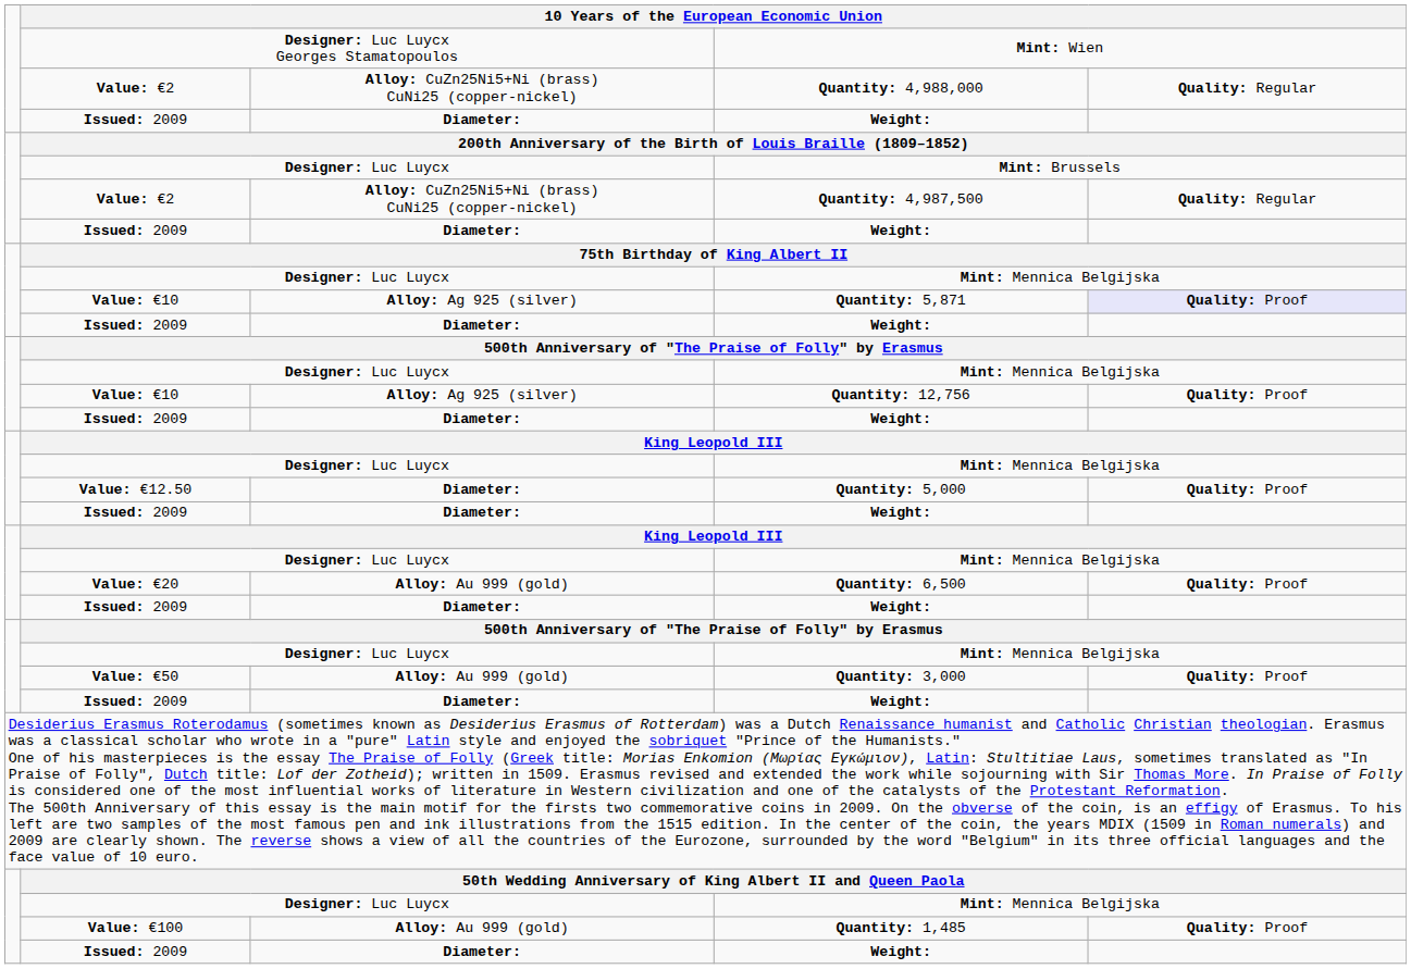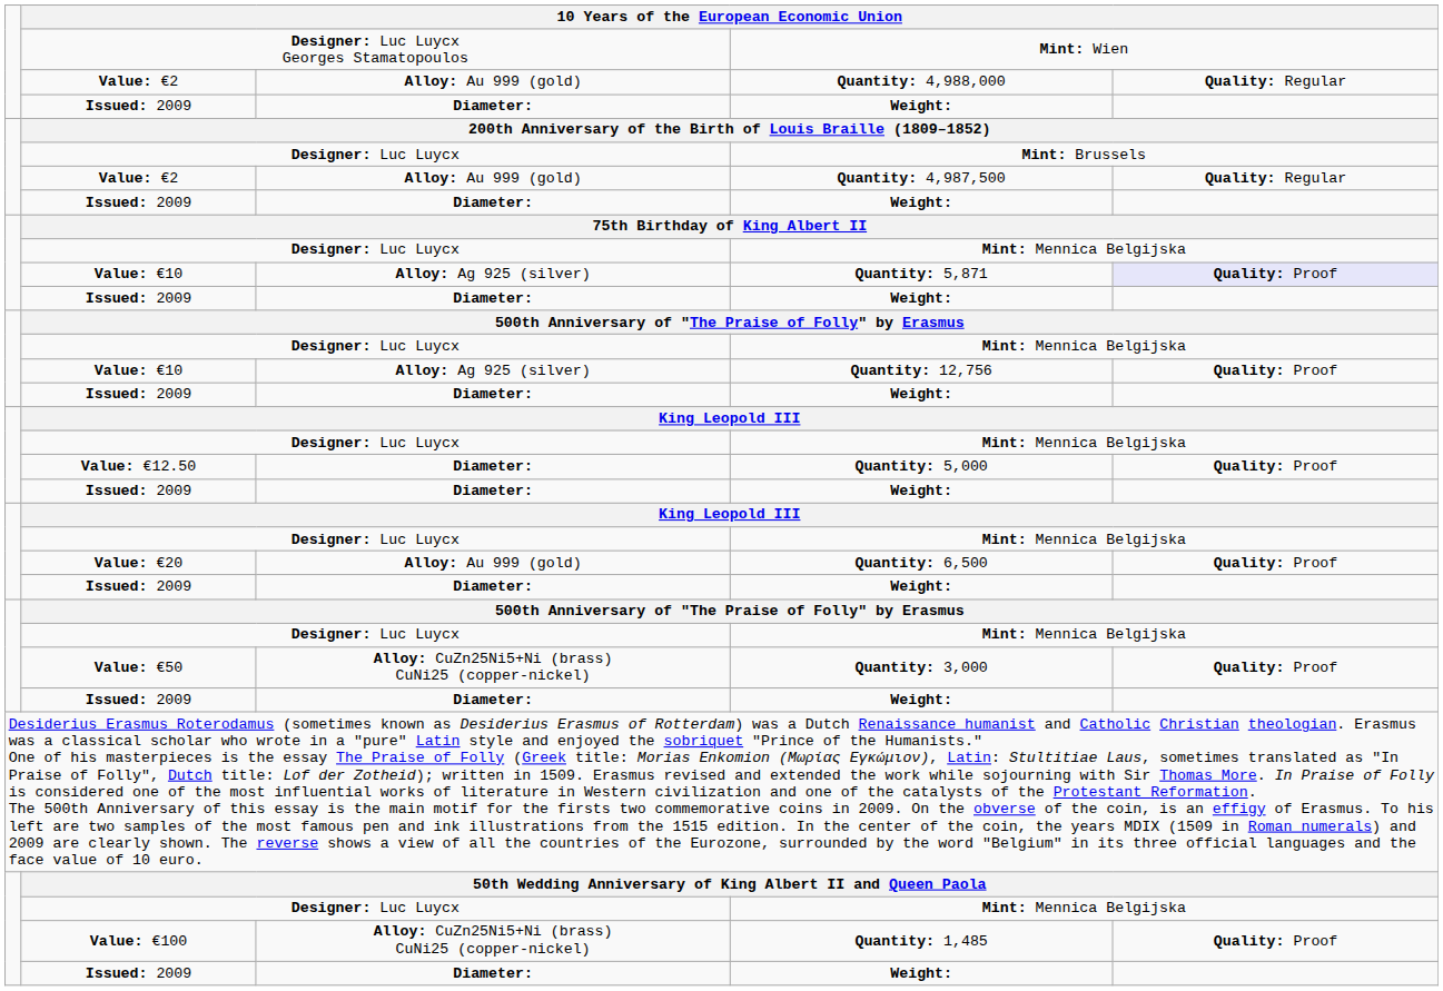 <table class="wikitable" style="width:100%;">
 <tr>
 <td rowspan="4"  style="width:330px; white-space:nowrap;"> </td>
 <th scope=col colspan="4"  style="text-align:center">10 Years of the <a href='#'>European Economic Union</a></th>
 </tr>
 <tr style="text-align:center;">
 <td colspan="2"  style="width:50%; "><strong>Designer:</strong> Luc Luycx<br>Georges Stamatopoulos</td>
 <td colspan="2"  style="width:50%; "><strong>Mint:</strong> Wien</td>
 </tr>
 <tr>
 <td align=center><strong>Value:</strong> €2</td>
-<td align=center><strong>Alloy:</strong> CuZn25Ni5+Ni (brass)<br>CuNi25 (copper-nickel)</td>
+<td align=center><strong>Alloy:</strong> Au 999 (gold)</td>
 <td align=center><strong>Quantity:</strong> 4,988,000</td>
 <td align=center><strong>Quality:</strong> Regular</td>
 </tr>
 <tr>
 <td align=center><strong>Issued:</strong> 2009</td>
 <td align=center><strong>Diameter:</strong> </td>
 <td align=center><strong>Weight:</strong> </td>
 <td align=center></td>
 </tr>
 <tr>
 <td rowspan="4"  style="width:330px; white-space:nowrap;"> </td>
 <th scope=col colspan="4"  style="text-align:center">200th Anniversary of the Birth of <a href='#'>Louis Braille</a> (1809–1852)</th>
 </tr>
 <tr style="text-align:center;">
 <td colspan="2"  style="width:50%; "><strong>Designer:</strong> Luc Luycx</td>
 <td colspan="2"  style="width:50%; "><strong>Mint:</strong> Brussels</td>
 </tr>
 <tr>
 <td align=center><strong>Value:</strong> €2</td>
-<td align=center><strong>Alloy:</strong> CuZn25Ni5+Ni (brass)<br>CuNi25 (copper-nickel)</td>
+<td align=center><strong>Alloy:</strong> Au 999 (gold)</td>
 <td align=center><strong>Quantity:</strong> 4,987,500</td>
 <td align=center><strong>Quality:</strong> Regular</td>
 </tr>
 <tr>
 <td align=center><strong>Issued:</strong> 2009</td>
 <td align=center><strong>Diameter:</strong> </td>
 <td align=center><strong>Weight:</strong> </td>
 <td align=center></td>
 </tr>
 <tr>
 <td rowspan="4"  style="width:330px; white-space:nowrap;"> </td>
 <th scope=col colspan="4"  style="text-align:center">75th Birthday of <a href='#'>King Albert II</a></th>
 </tr>
 <tr style="text-align:center;">
 <td colspan="2"  style="width:50%; "><strong>Designer:</strong> Luc Luycx</td>
 <td colspan="2"  style="width:50%; "><strong>Mint:</strong> Mennica Belgijska</td>
 </tr>
 <tr>
 <td align=center><strong>Value:</strong> €10</td>
 <td align=center><strong>Alloy:</strong> Ag 925 (silver)</td>
 <td align=center><strong>Quantity:</strong> 5,871</td>
 <td align=center style="background: lavender;"><strong>Quality:</strong> Proof</td>
 </tr>
 <tr>
 <td align=center><strong>Issued:</strong> 2009</td>
 <td align=center><strong>Diameter:</strong> </td>
 <td align=center><strong>Weight:</strong> </td>
 <td align=center></td>
 </tr>
 <tr>
 <td rowspan="4"  style="width:330px; white-space:nowrap;"> </td>
 <th scope=col colspan="4"  style="text-align:center">500th Anniversary of "<a href='#'>The Praise of Folly</a>" by <a href='#'>Erasmus</a></th>
 </tr>
 <tr style="text-align:center;">
 <td colspan="2"  style="width:50%; "><strong>Designer:</strong> Luc Luycx</td>
 <td colspan="2"  style="width:50%; "><strong>Mint:</strong> Mennica Belgijska</td>
 </tr>
 <tr>
 <td align=center><strong>Value:</strong> €10</td>
 <td align=center><strong>Alloy:</strong> Ag 925 (silver)</td>
 <td align=center><strong>Quantity:</strong> 12,756</td>
 <td align=center><strong>Quality:</strong> Proof</td>
 </tr>
 <tr>
 <td align=center><strong>Issued:</strong> 2009</td>
 <td align=center><strong>Diameter:</strong> </td>
 <td align=center><strong>Weight:</strong> </td>
 <td align=center></td>
 </tr>
 <tr>
 <td rowspan="4"  style="width:330px; white-space:nowrap;"> </td>
 <th scope=col colspan="4"  style="text-align:center"><a href='#'>King Leopold III</a></th>
 </tr>
 <tr style="text-align:center;">
 <td colspan="2"  style="width:50%; "><strong>Designer:</strong> Luc Luycx</td>
 <td colspan="2"  style="width:50%; "><strong>Mint:</strong> Mennica Belgijska</td>
 </tr>
 <tr>
 <td align=center><strong>Value:</strong> €12.50</td>
 <td align=center><strong>Diameter:</strong> </td>
 <td align=center><strong>Quantity:</strong> 5,000</td>
 <td align=center><strong>Quality:</strong> Proof</td>
 </tr>
 <tr>
 <td align=center><strong>Issued:</strong> 2009</td>
 <td align=center><strong>Diameter:</strong> </td>
 <td align=center><strong>Weight:</strong> </td>
 <td align=center></td>
 </tr>
 <tr>
 <td rowspan="4"  style="width:330px; white-space:nowrap;"> </td>
 <th scope=col colspan="4"  style="text-align:center"><a href='#'>King Leopold III</a></th>
 </tr>
 <tr style="text-align:center;">
 <td colspan="2"  style="width:50%; "><strong>Designer:</strong> Luc Luycx</td>
 <td colspan="2"  style="width:50%; "><strong>Mint:</strong> Mennica Belgijska</td>
 </tr>
 <tr>
 <td align=center><strong>Value:</strong> €20</td>
 <td align=center><strong>Alloy:</strong> Au 999 (gold)</td>
 <td align=center><strong>Quantity:</strong> 6,500</td>
 <td align=center><strong>Quality:</strong> Proof</td>
 </tr>
 <tr>
 <td align=center><strong>Issued:</strong> 2009</td>
 <td align=center><strong>Diameter:</strong> </td>
 <td align=center><strong>Weight:</strong> </td>
 <td align=center></td>
 </tr>
 <tr>
 <td rowspan="4"> </td>
 <th scope=col colspan="4"  style="text-align:center">500th Anniversary of "The Praise of Folly" by Erasmus</th>
 </tr>
 <tr style="text-align:center;">
 <td colspan="2"  style="width:50%; "><strong>Designer:</strong> Luc Luycx</td>
 <td colspan="2"  style="width:50%; "><strong>Mint:</strong> Mennica Belgijska</td>
 </tr>
 <tr>
 <td align=center><strong>Value:</strong> €50</td>
-<td align=center><strong>Alloy:</strong> Au 999 (gold)</td>
+<td align=center><strong>Alloy:</strong> CuZn25Ni5+Ni (brass)<br>CuNi25 (copper-nickel)</td>
 <td align=center><strong>Quantity:</strong> 3,000</td>
 <td align=center><strong>Quality:</strong> Proof</td>
 </tr>
 <tr>
 <td align=center><strong>Issued:</strong> 2009</td>
 <td align=center><strong>Diameter:</strong> </td>
 <td align=center><strong>Weight:</strong> </td>
 <td align=center></td>
 </tr>
 <tr>
 <td colspan="5" style="text-align:left;"><a href='#'>Desiderius Erasmus Roterodamus</a> (sometimes known as <em>Desiderius Erasmus of Rotterdam</em>) was a Dutch <a href='#'>Renaissance humanist</a> and <a href='#'>Catholic</a> <a href='#'>Christian</a> <a href='#'>theologian</a>. Erasmus was a classical scholar who wrote in a "pure" <a href='#'>Latin</a> style and enjoyed the <a href='#'>sobriquet</a> "Prince of the Humanists."<br>One of his masterpieces is the essay <a href='#'>The Praise of Folly</a> (<a href='#'>Greek</a> title: <em>Morias Enkomion (Μωρίας Εγκώμιον)</em>, <a href='#'>Latin</a>: <em>Stultitiae Laus</em>, sometimes translated as "In Praise of Folly", <a href='#'>Dutch</a> title: <em>Lof der Zotheid</em>); written in 1509. Erasmus revised and extended the work while sojourning with Sir <a href='#'>Thomas More</a>. <em>In Praise of Folly</em> is considered one of the most influential works of literature in Western civilization and one of the catalysts of the <a href='#'>Protestant Reformation</a>.<br>The 500th Anniversary of this essay is the main motif for the firsts two commemorative coins in 2009.  On the <a href='#'>obverse</a> of the coin, is an <a href='#'>effigy</a> of Erasmus. To his left are two samples of the most famous pen and ink illustrations from the 1515 edition. In the center of the coin, the years MDIX (1509 in <a href='#'>Roman numerals</a>) and 2009 are clearly shown.  The <a href='#'>reverse</a> shows a view of all the countries of the Eurozone, surrounded by the word "Belgium" in its three official languages and the face value of 10 euro.</td>
 </tr>
 <tr>
 <td rowspan="4"  style="width:330px; white-space:nowrap;"> </td>
 <th scope=col colspan="4"  style="text-align:center">50th Wedding Anniversary of King Albert II and <a href='#'>Queen Paola</a></th>
 </tr>
 <tr style="text-align:center;">
 <td colspan="2"  style="width:50%; "><strong>Designer:</strong> Luc Luycx</td>
 <td colspan="2"  style="width:50%; "><strong>Mint:</strong> Mennica Belgijska</td>
 </tr>
 <tr>
 <td align=center><strong>Value:</strong> €100</td>
-<td align=center><strong>Alloy:</strong> Au 999 (gold)</td>
+<td align=center><strong>Alloy:</strong> CuZn25Ni5+Ni (brass)<br>CuNi25 (copper-nickel)</td>
 <td align=center><strong>Quantity:</strong> 1,485</td>
 <td align=center><strong>Quality:</strong> Proof</td>
 </tr>
 <tr>
 <td align=center><strong>Issued:</strong> 2009</td>
 <td align=center><strong>Diameter:</strong> </td>
 <td align=center><strong>Weight:</strong> </td>
 <td align=center></td>
 </tr>
 </table>
